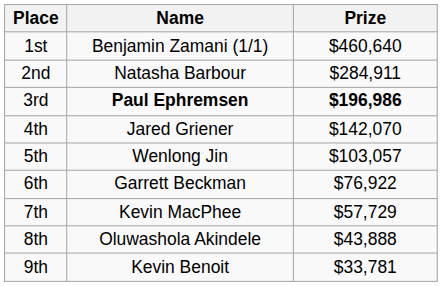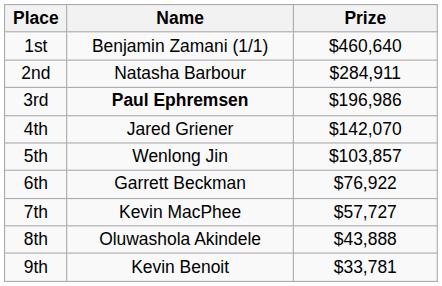 <table class="wikitable">
 <tr>
 <th width="50">Place</th>
 <th width="200">Name</th>
 <th width="125">Prize</th>
 </tr>
 <tr>
 <td align = "center">1st</td>
 <td align = "center">Benjamin Zamani (1/1)</td>
 <td align = "center">$460,640</td>
 </tr>
 <tr>
 <td align = "center">2nd</td>
 <td align = "center">Natasha Barbour</td>
 <td align = "center">$284,911</td>
 </tr>
 <tr>
 <td align = "center">3rd</td>
 <td align = "center"><strong>Paul Ephremsen</strong></td>
-<td align = "center"><strong>$196,986</strong></td>
+<td align = "center">$196,986</td>
 </tr>
 <tr>
 <td align = "center">4th</td>
 <td align = "center">Jared Griener</td>
 <td align = "center">$142,070</td>
 </tr>
 <tr>
 <td align = "center">5th</td>
 <td align = "center">Wenlong Jin</td>
-<td align = "center">$103,057</td>
+<td align = "center">$103,857</td>
 </tr>
 <tr>
 <td align = "center">6th</td>
 <td align = "center">Garrett Beckman</td>
 <td align = "center">$76,922</td>
 </tr>
 <tr>
 <td align = "center">7th</td>
 <td align = "center">Kevin MacPhee</td>
-<td align = "center">$57,729</td>
+<td align = "center">$57,727</td>
 </tr>
 <tr>
 <td align = "center">8th</td>
 <td align = "center">Oluwashola Akindele</td>
 <td align = "center">$43,888</td>
 </tr>
 <tr>
 <td align = "center">9th</td>
 <td align = "center">Kevin Benoit</td>
 <td align = "center">$33,781</td>
 </tr>
 </table>
